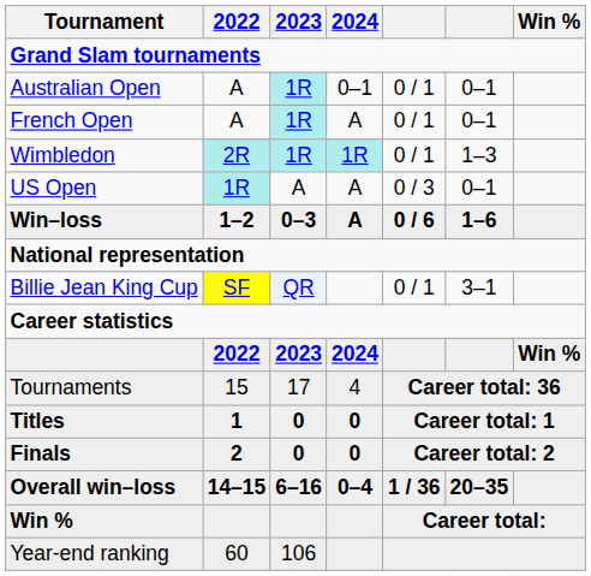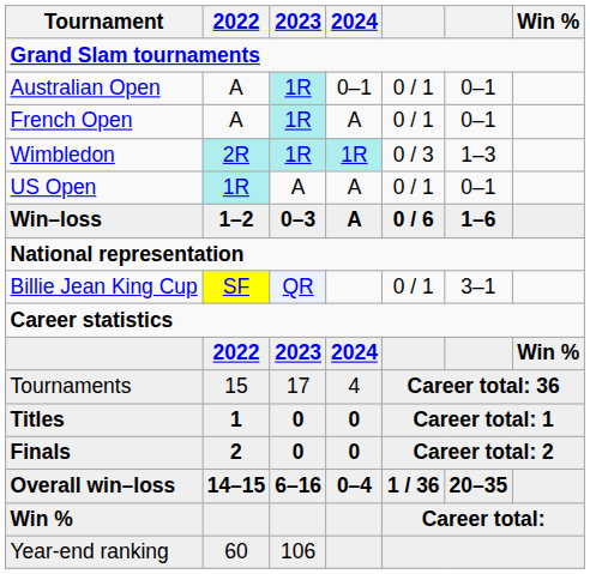 <table class="wikitable" style="text-align:center">
 <tr>
 <th>Tournament</th>
 <th><a href='#'>2022</a></th>
 <th><a href='#'>2023</a></th>
 <th><a href='#'>2024</a></th>
 <th></th>
 <th></th>
 <th>Win %</th>
 </tr>
 <tr>
 <td colspan="7" align="left"><strong><a href='#'>Grand Slam tournaments</a></strong></td>
 </tr>
 <tr>
 <td align="left"><a href='#'>Australian Open</a></td>
 <td>A</td>
 <td bgcolor="afeeee"><a href='#'>1R</a></td>
 <td>0–1</td>
 <td>0 / 1</td>
 <td>0–1</td>
 <td></td>
 </tr>
 <tr>
 <td align="left"><a href='#'>French Open</a></td>
 <td>A</td>
 <td bgcolor="afeeee"><a href='#'>1R</a></td>
 <td>A</td>
 <td>0 / 1</td>
 <td>0–1</td>
 <td></td>
 </tr>
 <tr>
 <td align="left"><a href='#'>Wimbledon</a></td>
 <td bgcolor="afeeee"><a href='#'>2R</a></td>
 <td bgcolor="afeeee"><a href='#'>1R</a></td>
 <td bgcolor="afeeee"><a href='#'>1R</a></td>
-<td>0 / 1</td>
+<td>0 / 3</td>
 <td>1–3</td>
 <td></td>
 </tr>
 <tr>
 <td align="left"><a href='#'>US Open</a></td>
 <td bgcolor="afeeee"><a href='#'>1R</a></td>
 <td>A</td>
 <td>A</td>
-<td>0 / 3</td>
+<td>0 / 1</td>
 <td>0–1</td>
 <td></td>
 </tr>
 <tr style="background:#efefef;font-weight:bold">
 <td align="left">Win–loss</td>
 <td>1–2</td>
 <td>0–3</td>
 <td>A</td>
 <td>0 / 6</td>
 <td>1–6</td>
 <td></td>
 </tr>
 <tr>
 <td colspan="7" align="left"><strong>National representation</strong></td>
 </tr>
 <tr>
 <td align="left"><a href='#'>Billie Jean King Cup</a></td>
 <td bgcolor="yellow"><a href='#'>SF</a></td>
 <td bgcolor="ecf2ff"><a href='#'>QR</a></td>
 <td></td>
 <td>0 / 1</td>
 <td>3–1</td>
 <td></td>
 </tr>
 <tr>
 <td colspan="7" align="left"><strong>Career statistics</strong></td>
 </tr>
 <tr style="background:#efefef;font-weight:bold">
 <td align="left"></td>
 <td><a href='#'>2022</a></td>
 <td><a href='#'>2023</a></td>
 <td><a href='#'>2024</a></td>
 <td></td>
 <td></td>
 <td>Win %</td>
 </tr>
 <tr bgcolor="efefef">
 <td align="left">Tournaments</td>
 <td>15</td>
 <td>17</td>
 <td>4</td>
 <td colspan="3"><strong>Career total: 36</strong></td>
 </tr>
 <tr style="background:#efefef;font-weight:bold">
 <td align="left">Titles</td>
 <td>1</td>
 <td>0</td>
 <td>0</td>
 <td colspan="3">Career total: 1</td>
 </tr>
 <tr style="background:#efefef;font-weight:bold">
 <td align="left">Finals</td>
 <td>2</td>
 <td>0</td>
 <td>0</td>
 <td colspan="3">Career total: 2</td>
 </tr>
 <tr style="background:#efefef;font-weight:bold">
 <td align="left">Overall win–loss</td>
 <td>14–15</td>
 <td>6–16</td>
 <td>0–4</td>
 <td>1 / 36</td>
 <td>20–35</td>
 <td></td>
 </tr>
 <tr style="background:#efefef;font-weight:bold">
 <td align="left">Win %</td>
 <td></td>
 <td></td>
 <td></td>
 <td colspan="3">Career total: </td>
 </tr>
 <tr bgcolor="efefef">
 <td align="left">Year-end ranking</td>
 <td>60</td>
 <td>106</td>
 <td></td>
 <td colspan="3"></td>
 </tr>
 </table>
